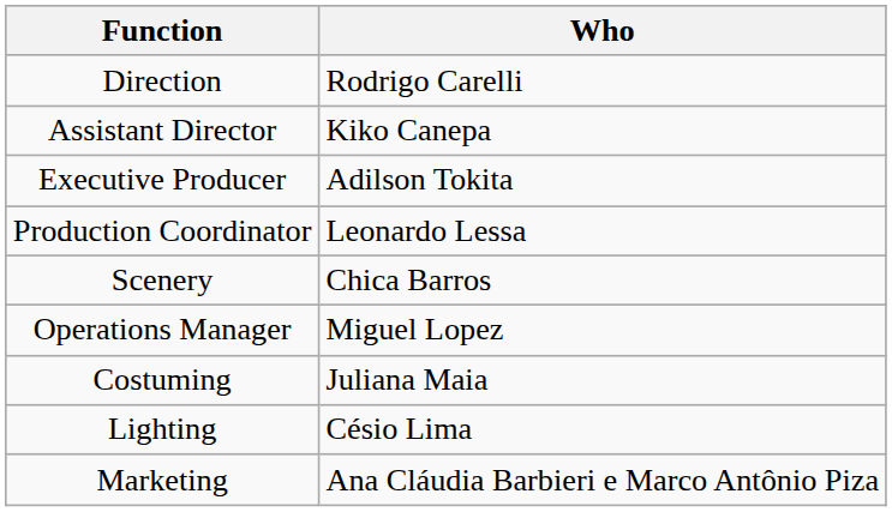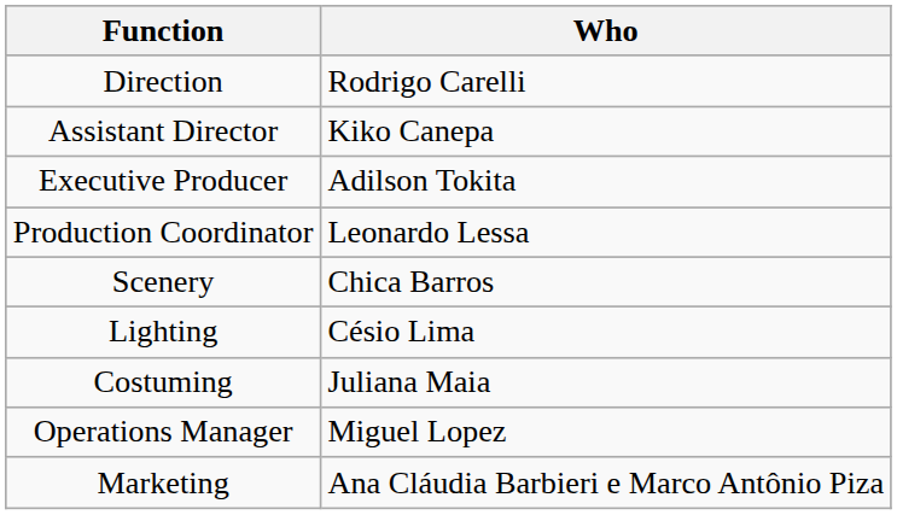 <table class="wikitable">
 <tr>
 <th>Function</th>
 <th>Who</th>
 </tr>
 <tr>
 <td align=center>Direction</td>
 <td>Rodrigo Carelli</td>
 </tr>
 <tr>
 <td align=center>Assistant Director</td>
 <td>Kiko Canepa</td>
 </tr>
 <tr>
 <td align=center>Executive Producer</td>
 <td>Adilson Tokita</td>
 </tr>
 <tr>
 <td align=center>Production Coordinator</td>
 <td>Leonardo Lessa</td>
 </tr>
 <tr>
 <td align=center>Scenery</td>
 <td>Chica Barros</td>
 </tr>
 <tr>
-<td align=center>Operations Manager</td>
-<td>Miguel Lopez</td>
+<td align=center>Lighting</td>
+<td>Césio Lima</td>
 </tr>
 <tr>
 <td align=center>Costuming</td>
 <td>Juliana Maia</td>
 </tr>
 <tr>
-<td align=center>Lighting</td>
-<td>Césio Lima</td>
+<td align=center>Operations Manager</td>
+<td>Miguel Lopez</td>
 </tr>
 <tr>
 <td align=center>Marketing</td>
 <td>Ana Cláudia Barbieri e Marco Antônio Piza</td>
 </tr>
 </table>
